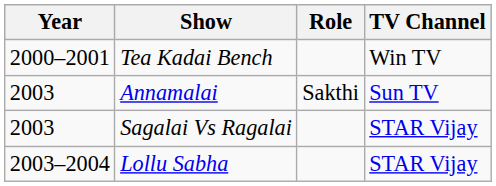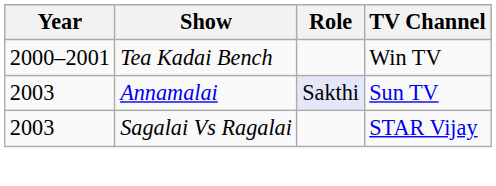 <table class="wikitable sortable">
 <tr style="background:#b0c4de; text-align:center;">
 <th>Year</th>
 <th>Show</th>
 <th>Role</th>
 <th>TV Channel</th>
 </tr>
 <tr>
 <td>2000–2001</td>
 <td><em>Tea Kadai Bench</em></td>
 <td></td>
 <td>Win TV</td>
 </tr>
 <tr>
 <td>2003</td>
 <td><em><a href='#'>Annamalai</a></em></td>
-<td>Sakthi</td>
+<td style="background: lavender;">Sakthi</td>
 <td><a href='#'>Sun TV</a></td>
 </tr>
 <tr>
 <td>2003</td>
 <td><em>Sagalai Vs Ragalai</em></td>
 <td></td>
 <td><a href='#'>STAR Vijay</a></td>
 </tr>
-<tr>
-<td>2003–2004</td>
-<td><em><a href='#'>Lollu Sabha</a></em></td>
-<td></td>
-<td><a href='#'>STAR Vijay</a></td>
-</tr>
 </table>
